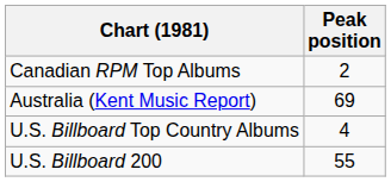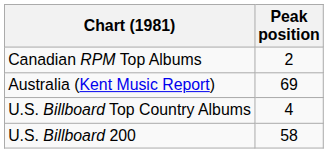 <table class="wikitable">
 <tr>
 <th>Chart (1981)</th>
 <th>Peak<br>position</th>
 </tr>
 <tr>
 <td>Canadian <em>RPM</em> Top Albums</td>
 <td align="center">2</td>
 </tr>
 <tr>
 <td>Australia (<a href='#'>Kent Music Report</a>)</td>
 <td style="text-align:center;">69</td>
 </tr>
 <tr>
 <td>U.S. <em>Billboard</em> Top Country Albums</td>
 <td align="center">4</td>
 </tr>
 <tr>
 <td>U.S. <em>Billboard</em> 200</td>
-<td align="center">55</td>
+<td align="center">58</td>
 </tr>
 </table>
